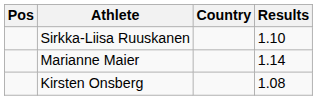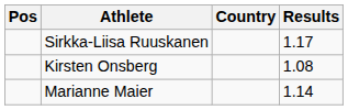 <table class="wikitable">
 <tr>
 <th>Pos</th>
 <th>Athlete</th>
 <th>Country</th>
 <th>Results</th>
 </tr>
 <tr>
 <td align="center"></td>
 <td>Sirkka-Liisa Ruuskanen</td>
 <td></td>
-<td>1.10</td>
+<td>1.17</td>
+</tr>
+<tr>
+<td align="center"></td>
+<td>Kirsten Onsberg</td>
+<td></td>
+<td>1.08</td>
 </tr>
 <tr>
 <td align="center"></td>
 <td>Marianne Maier</td>
 <td></td>
 <td>1.14</td>
 </tr>
-<tr>
-<td align="center"></td>
-<td>Kirsten Onsberg</td>
-<td></td>
-<td>1.08</td>
-</tr>
 </table>
